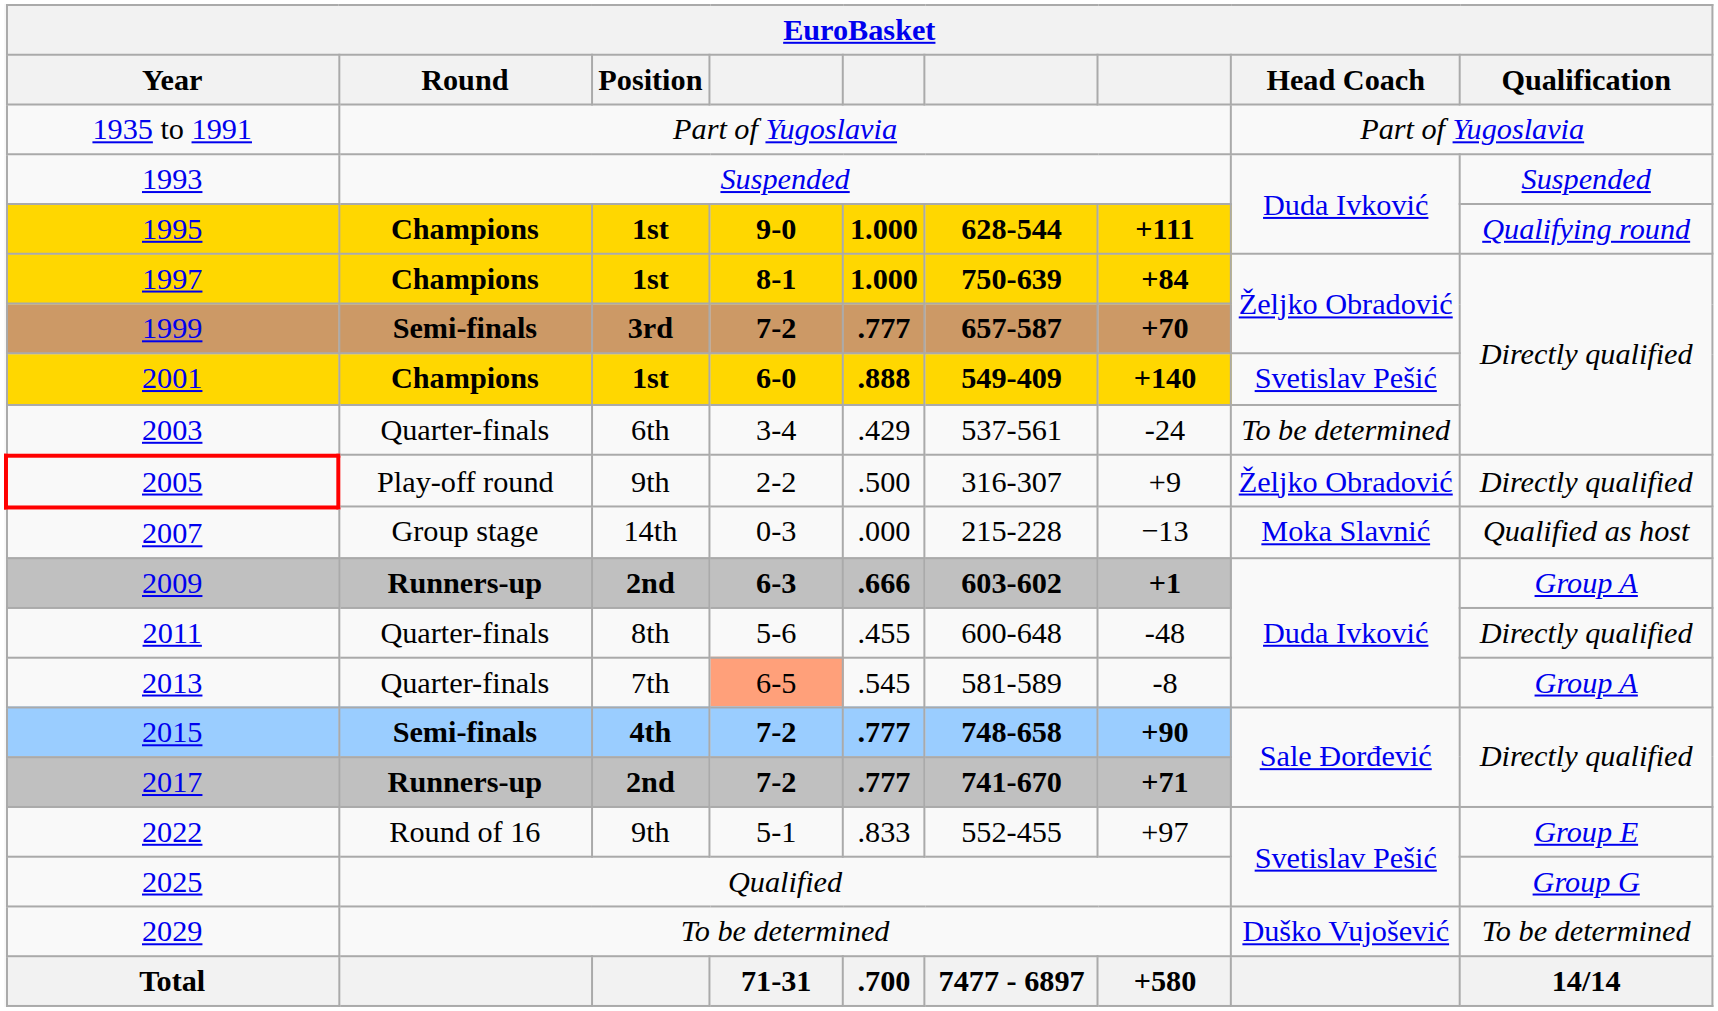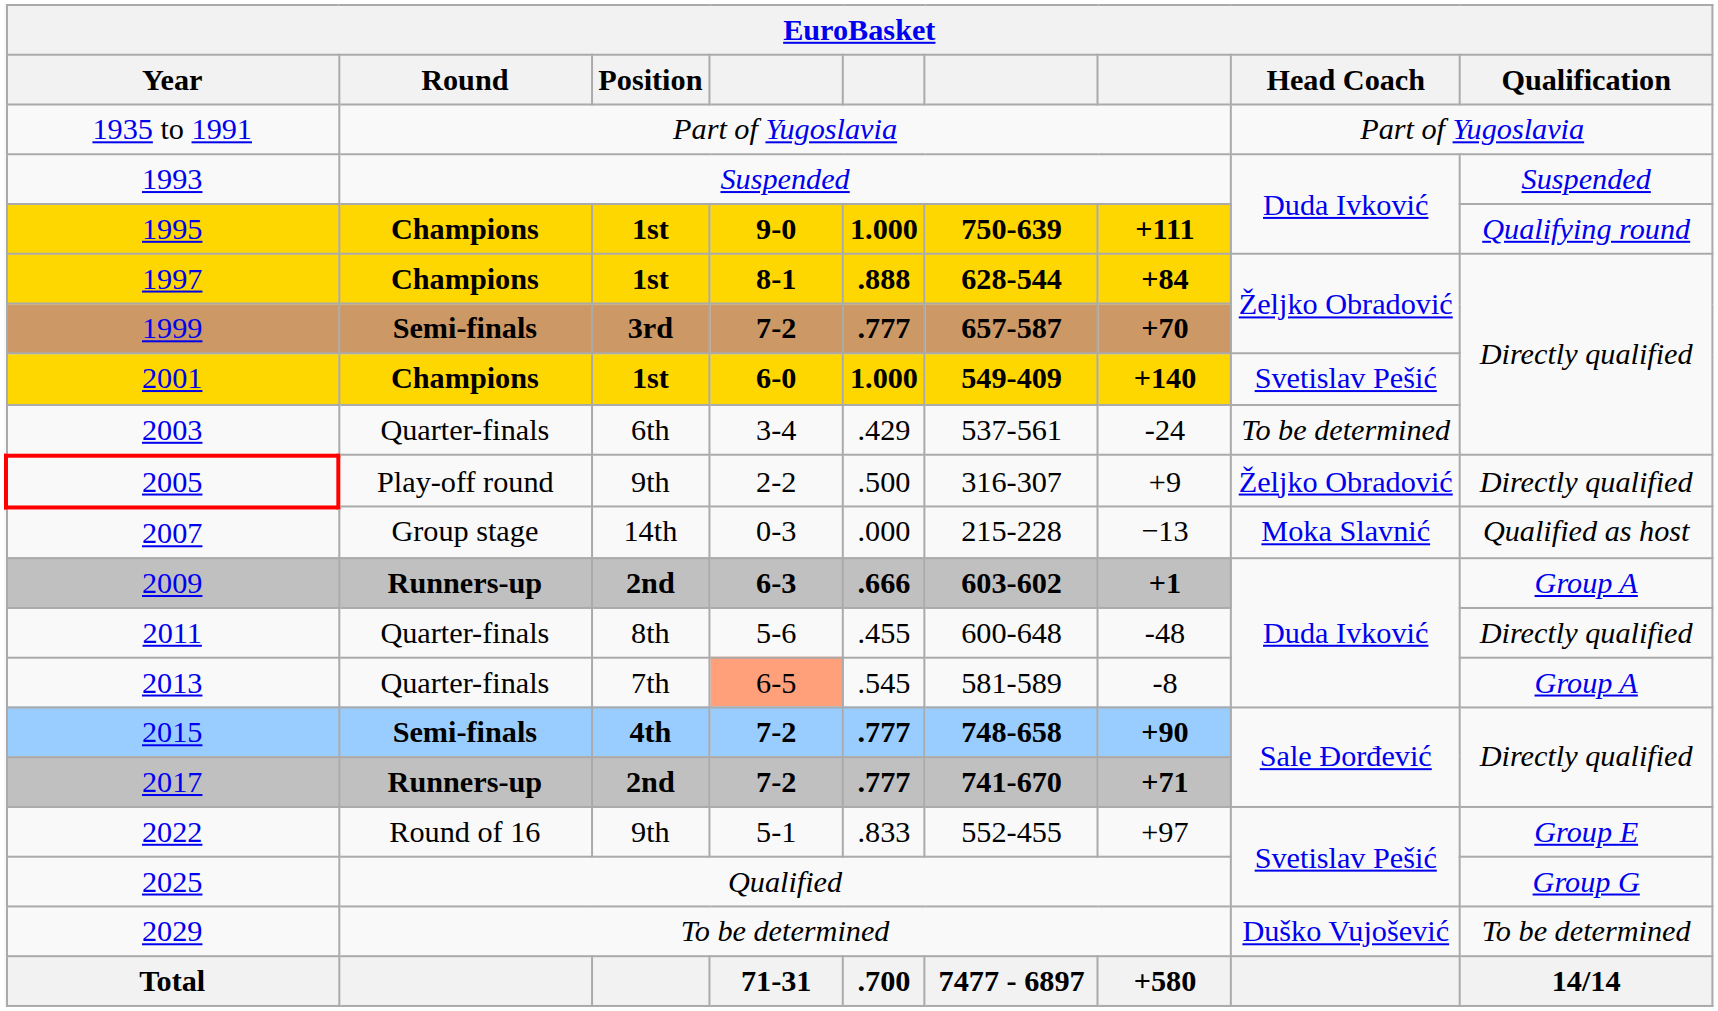 <table class="wikitable mw-collapsible mw-collapsed" style="text-align: center;font-size:95%;">
 <tr>
 <th colspan=9><a href='#'>EuroBasket</a></th>
 </tr>
 <tr>
 <th width=160>Year</th>
 <th width=120>Round</th>
 <th>Position</th>
 <th width=60></th>
 <th width=30></th>
 <th width=80></th>
 <th width=60></th>
 <th>Head Coach</th>
 <th width=120>Qualification</th>
 </tr>
 <tr>
 <td> <a href='#'>1935</a> to  <a href='#'>1991</a></td>
 <td colspan=6><em>Part of <a href='#'>Yugoslavia</a></em></td>
 <td colspan=2><em>Part of <a href='#'>Yugoslavia</a></em></td>
 </tr>
 <tr>
 <td> <a href='#'>1993</a></td>
 <td colspan=6><a href='#'><em>Suspended</em></a></td>
 <td colspan=1 rowspan=2><a href='#'>Duda Ivković</a></td>
 <td colspan=1><a href='#'><em>Suspended</em></a></td>
 </tr>
 <tr>
 <td style="background:gold;"> <a href='#'>1995</a></td>
 <td style="background:gold;"> <strong>Champions</strong> </td>
 <td style="background:gold;"><strong>1st</strong></td>
 <td style="background:gold;"><strong>9-0</strong></td>
 <td style="background:gold;"><strong>1.000</strong></td>
-<td style="background:gold;"><strong>628-544</strong></td>
+<td style="background:gold;"><strong>750-639</strong></td>
 <td style="background:gold;"><strong>+111</strong></td>
 <td colspan=1><a href='#'><em>Qualifying round</em></a></td>
 </tr>
 <tr>
 <td style="background:gold;"> <a href='#'>1997</a></td>
 <td style="background:gold;"> <strong>Champions</strong> </td>
 <td style="background:gold;"><strong>1st</strong></td>
 <td style="background:gold;"><strong>8-1</strong></td>
-<td style="background:gold;"><strong>1.000</strong></td>
-<td style="background:gold;"><strong>750-639</strong></td>
+<td style="background:gold;"><strong>.888</strong></td>
+<td style="background:gold;"><strong>628-544</strong></td>
 <td style="background:gold;"><strong>+84</strong></td>
 <td colspan=1 rowspan=2><a href='#'>Željko Obradović</a></td>
 <td colspan=1 rowspan=4><em>Directly qualified</em></td>
 </tr>
 <tr>
 <td style="background:#c96;"> <a href='#'>1999</a></td>
 <td style="background:#c96;"> <strong>Semi-finals</strong> </td>
 <td style="background:#c96;"><strong>3rd</strong></td>
 <td style="background:#c96;"><strong>7-2</strong></td>
 <td style="background:#c96;"><strong>.777</strong></td>
 <td style="background:#c96;"><strong>657-587</strong></td>
 <td style="background:#c96;"><strong>+70</strong></td>
 </tr>
 <tr>
 <td style="background:gold;"> <a href='#'>2001</a></td>
 <td style="background:gold;"> <strong>Champions</strong> </td>
 <td style="background:gold;"><strong>1st</strong></td>
 <td style="background:gold;"><strong>6-0</strong></td>
-<td style="background:gold;"><strong>.888</strong></td>
+<td style="background:gold;"><strong>1.000</strong></td>
 <td style="background:gold;"><strong>549-409</strong></td>
 <td style="background:gold;"><strong>+140</strong></td>
 <td colspan=1><a href='#'>Svetislav Pešić</a></td>
 </tr>
 <tr>
 <td> <a href='#'>2003</a></td>
 <td>Quarter-finals</td>
 <td>6th</td>
 <td>3-4</td>
 <td>.429</td>
 <td>537-561</td>
 <td>-24</td>
 <td colspan=1><em>To be determined</em></td>
 </tr>
 <tr>
 <td style="border: 2px solid red"> <a href='#'>2005</a></td>
 <td>Play-off round</td>
 <td>9th</td>
 <td>2-2</td>
 <td>.500</td>
 <td>316-307</td>
 <td>+9</td>
 <td colspan=1><a href='#'>Željko Obradović</a></td>
 <td colspan=1><em>Directly qualified</em></td>
 </tr>
 <tr>
 <td> <a href='#'>2007</a></td>
 <td>Group stage</td>
 <td>14th</td>
 <td>0-3</td>
 <td>.000</td>
 <td>215-228</td>
 <td>−13</td>
 <td colspan=1><a href='#'>Moka Slavnić</a></td>
 <td colspan=1><em>Qualified as host</em></td>
 </tr>
 <tr>
 <td style="background:silver;"> <a href='#'>2009</a></td>
 <td style="background:silver;"> <strong>Runners-up</strong> </td>
 <td style="background:silver;"><strong>2nd</strong></td>
 <td style="background:silver;"><strong>6-3</strong></td>
 <td style="background:silver;"><strong>.666</strong></td>
 <td style="background:silver;"><strong>603-602</strong></td>
 <td style="background:silver;"><strong>+1</strong></td>
 <td colspan=1 rowspan=3><a href='#'>Duda Ivković</a></td>
 <td colspan=1><a href='#'><em>Group A</em></a></td>
 </tr>
 <tr>
 <td> <a href='#'>2011</a></td>
 <td>Quarter-finals</td>
 <td>8th</td>
 <td>5-6</td>
 <td>.455</td>
 <td>600-648</td>
 <td>-48</td>
 <td colspan=1><em>Directly qualified</em></td>
 </tr>
 <tr>
 <td> <a href='#'>2013</a></td>
 <td>Quarter-finals</td>
 <td>7th</td>
 <td style="background: lightsalmon;">6-5</td>
 <td>.545</td>
 <td>581-589</td>
 <td>-8</td>
 <td colspan=1><a href='#'><em>Group A</em></a></td>
 </tr>
 <tr>
 <td style="background:#9acdff;">   <a href='#'>2015</a></td>
 <td style="background:#9acdff;"><strong>Semi-finals</strong></td>
 <td style="background:#9acdff;"><strong>4th</strong></td>
 <td style="background:#9acdff;"><strong>7-2</strong></td>
 <td style="background:#9acdff;"><strong>.777</strong></td>
 <td style="background:#9acdff;"><strong>748-658</strong></td>
 <td style="background:#9acdff;"><strong>+90</strong></td>
 <td colspan=1 rowspan=2><a href='#'>Sale Đorđević</a></td>
 <td colspan=1 rowspan=2><em>Directly qualified</em></td>
 </tr>
 <tr>
 <td style="background:silver;">    <a href='#'>2017</a></td>
 <td style="background:silver;"> <strong>Runners-up</strong> </td>
 <td style="background:silver;"><strong>2nd</strong></td>
 <td style="background:silver;"><strong>7-2</strong></td>
 <td style="background:silver;"><strong>.777</strong></td>
 <td style="background:silver;"><strong>741-670</strong></td>
 <td style="background:silver;"><strong>+71</strong></td>
 </tr>
 <tr>
 <td>    <a href='#'>2022</a></td>
 <td>Round of 16</td>
 <td>9th</td>
 <td>5-1</td>
 <td>.833</td>
 <td>552-455</td>
 <td>+97</td>
 <td colspan=1 rowspan=2><a href='#'>Svetislav Pešić</a></td>
 <td colspan=1><a href='#'><em>Group E</em></a></td>
 </tr>
 <tr>
 <td>    <a href='#'>2025</a></td>
 <td colspan=6><em>Qualified</em></td>
 <td colspan=1><a href='#'><em>Group G</em></a></td>
 </tr>
 <tr>
 <td> <a href='#'>2029</a></td>
 <td colspan=6><em>To be determined</em></td>
 <td colspan=1><a href='#'>Duško Vujošević</a></td>
 <td colspan=1><em>To be determined</em></td>
 </tr>
 <tr>
 <th>Total</th>
 <th></th>
 <th></th>
 <th>71-31</th>
 <th>.700</th>
 <th>7477 - 6897</th>
 <th>+580</th>
 <th></th>
 <th>14/14</th>
 </tr>
 </table>
